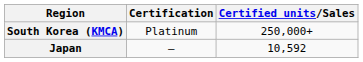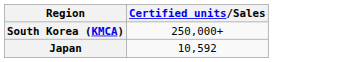 <table class="wikitable sortable plainrowheaders" style="text-align:center">
 <tr>
 <th>Region</th>
-<th>Certification</th>
 <th><a href='#'>Certified units</a>/Sales</th>
 </tr>
 <tr>
 <th scope="row">South Korea (<a href='#'>KMCA</a>)</th>
-<td align="center">Platinum</td>
 <td align="center">250,000+</td>
 </tr>
 <tr>
 <th scope=row>Japan</th>
-<td align="center">—</td>
 <td align="center">10,592</td>
 </tr>
 </table>
